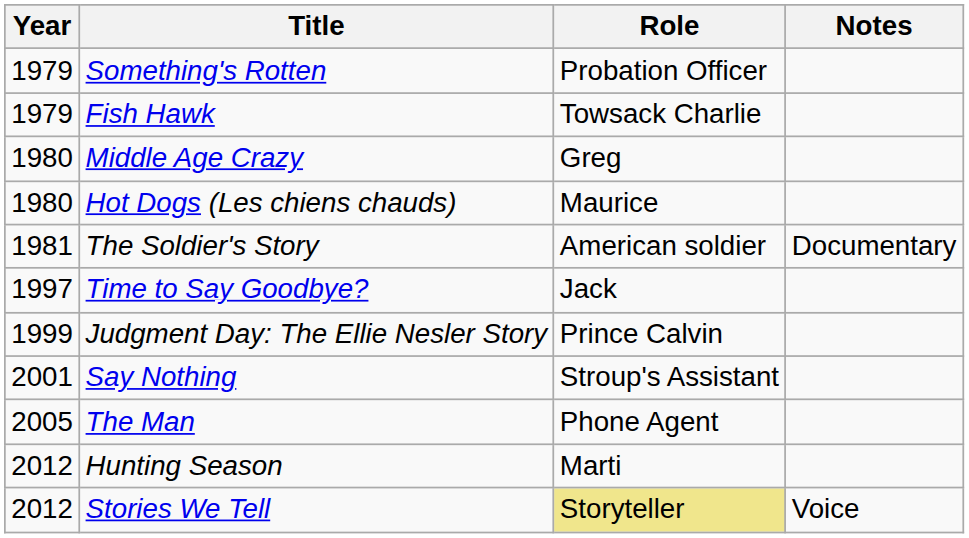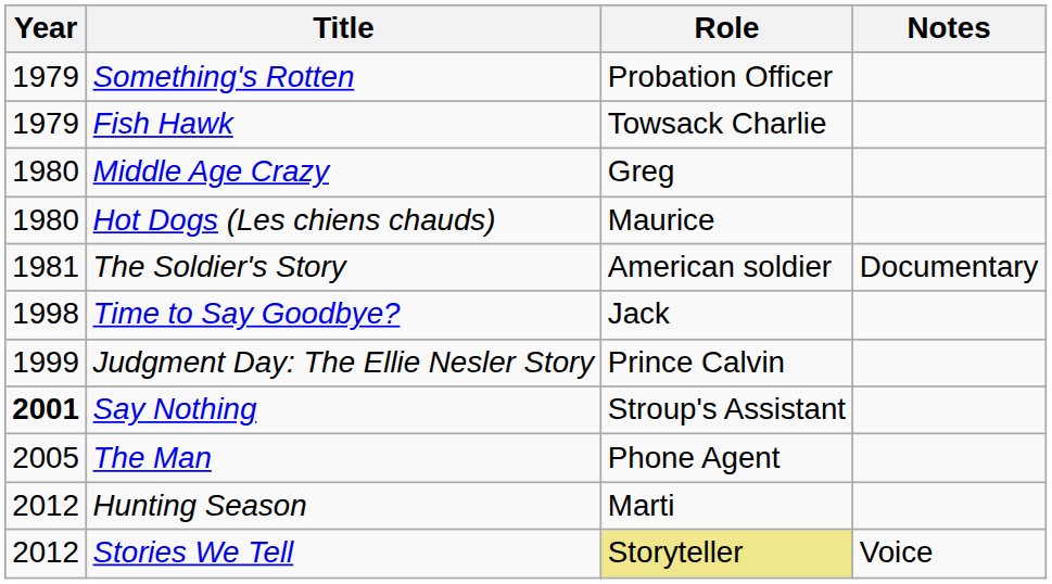 <table class="wikitable sortable">
 <tr>
 <th>Year</th>
 <th>Title</th>
 <th>Role</th>
 <th class="unsortable">Notes</th>
 </tr>
 <tr>
 <td>1979</td>
 <td><em><a href='#'>Something's Rotten</a></em></td>
 <td>Probation Officer</td>
 <td></td>
 </tr>
 <tr>
 <td>1979</td>
 <td><em><a href='#'>Fish Hawk</a></em></td>
 <td>Towsack Charlie</td>
 <td></td>
 </tr>
 <tr>
 <td>1980</td>
 <td><em><a href='#'>Middle Age Crazy</a></em></td>
 <td>Greg</td>
 <td></td>
 </tr>
 <tr>
 <td>1980</td>
 <td><em><a href='#'>Hot Dogs</a> (Les chiens chauds)</em></td>
 <td>Maurice</td>
 <td></td>
 </tr>
 <tr>
 <td>1981</td>
 <td data-sort-value="Soldier's Story, The"><em>The Soldier's Story</em></td>
 <td>American soldier</td>
 <td>Documentary</td>
 </tr>
 <tr>
-<td>1997</td>
+<td>1998</td>
 <td><em><a href='#'>Time to Say Goodbye?</a></em></td>
 <td>Jack</td>
 <td></td>
 </tr>
 <tr>
 <td>1999</td>
 <td><em>Judgment Day: The Ellie Nesler Story</em></td>
 <td>Prince Calvin</td>
 <td></td>
 </tr>
 <tr>
-<td>2001</td>
+<td><strong>2001</strong></td>
 <td><em><a href='#'>Say Nothing</a></em></td>
 <td>Stroup's Assistant</td>
 <td></td>
 </tr>
 <tr>
 <td>2005</td>
 <td data-sort-value="Man, The"><em><a href='#'>The Man</a></em></td>
 <td>Phone Agent</td>
 <td></td>
 </tr>
 <tr>
 <td>2012</td>
 <td><em>Hunting Season</em></td>
 <td>Marti</td>
 <td></td>
 </tr>
 <tr>
 <td>2012</td>
 <td><em><a href='#'>Stories We Tell</a></em></td>
 <td style="background: khaki;">Storyteller</td>
 <td>Voice</td>
 </tr>
 </table>
